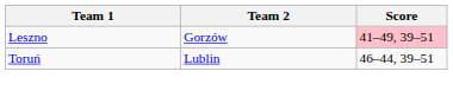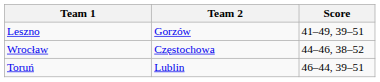 <table class="wikitable" style="font-size: 100%">
 <tr>
 <th width=200>Team 1</th>
 <th width=200>Team 2</th>
 <th width=100>Score</th>
 </tr>
 <tr>
 <td><a href='#'>Leszno</a></td>
 <td><a href='#'>Gorzów</a></td>
-<td style="background: pink;">41–49, 39–51</td>
+<td>41–49, 39–51</td>
+</tr>
+<tr>
+<td><a href='#'>Wrocław</a></td>
+<td><a href='#'>Częstochowa</a></td>
+<td>44–46, 38–52</td>
 </tr>
 <tr>
 <td><a href='#'>Toruń</a></td>
 <td><a href='#'>Lublin</a></td>
 <td>46–44, 39–51</td>
 </tr>
 </table>
